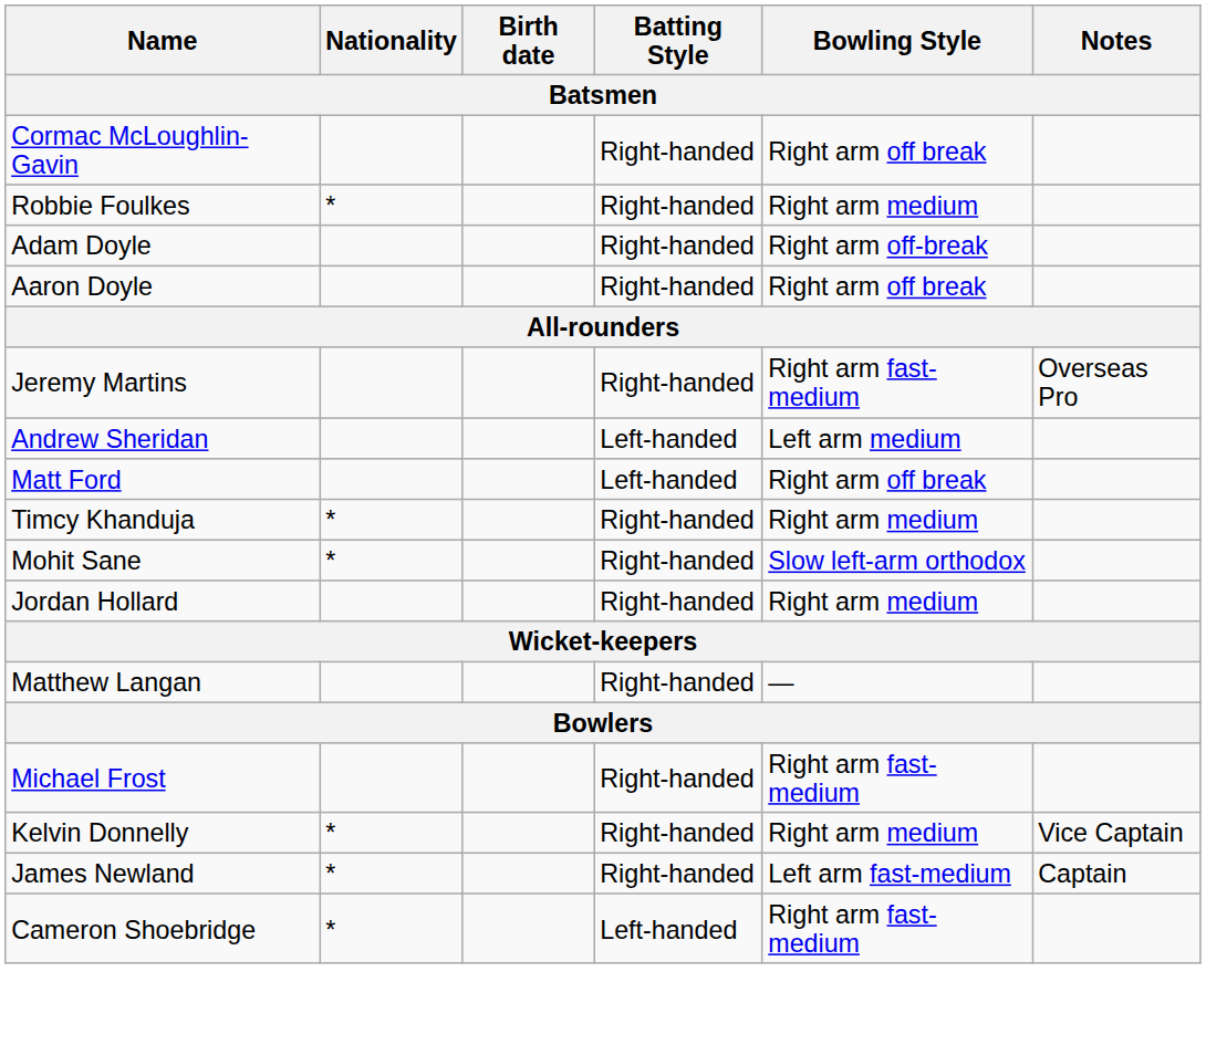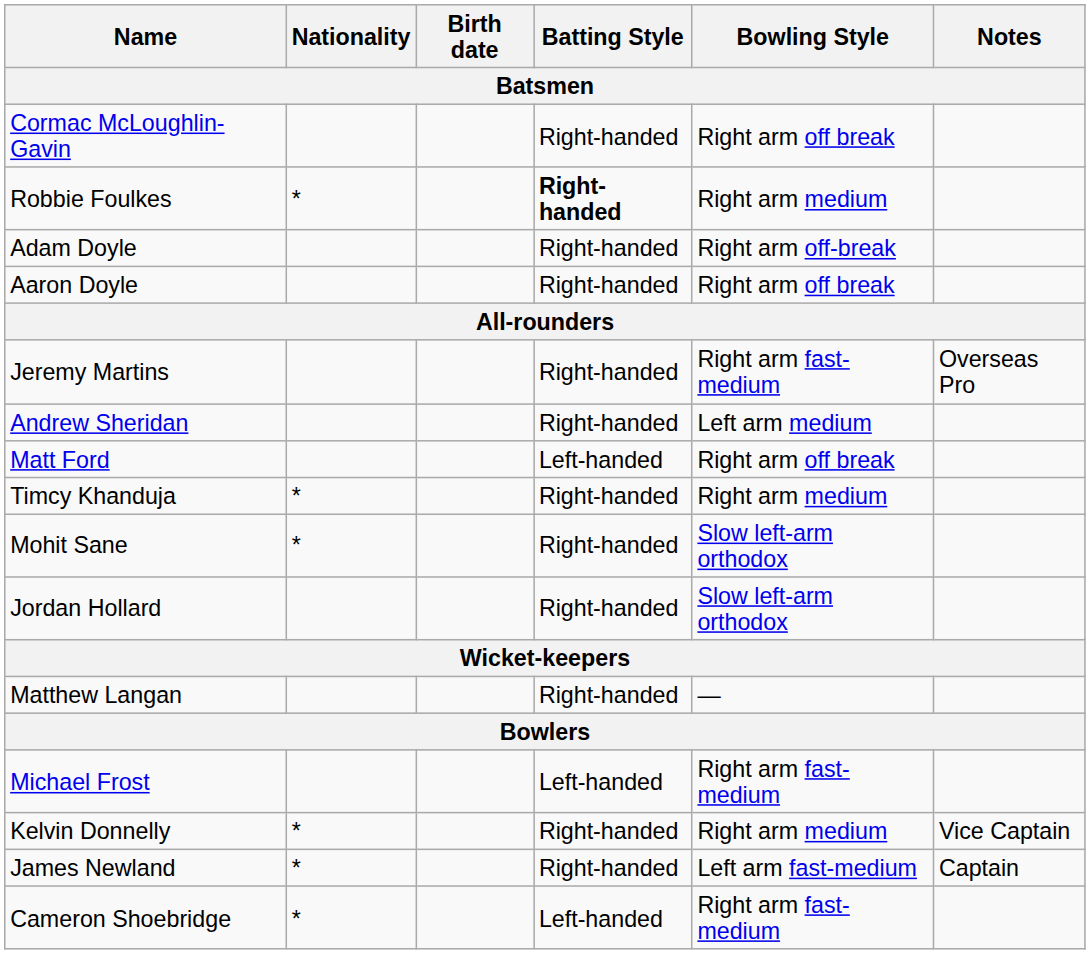 <table class="wikitable"  style="font-size:95%; width:80%;">
 <tr>
 <th>Name</th>
 <th>Nationality</th>
 <th>Birth date</th>
 <th>Batting Style</th>
 <th>Bowling Style</th>
 <th>Notes</th>
 </tr>
 <tr>
 <th colspan="6">Batsmen</th>
 </tr>
 <tr>
 <td><a href='#'>Cormac McLoughlin-Gavin</a></td>
 <td></td>
 <td></td>
 <td>Right-handed</td>
 <td>Right arm <a href='#'>off break</a></td>
 <td></td>
 </tr>
 <tr>
 <td>Robbie Foulkes</td>
 <td>*</td>
 <td></td>
-<td>Right-handed</td>
+<td><strong>Right-handed</strong></td>
 <td>Right arm <a href='#'>medium</a></td>
 <td></td>
 </tr>
 <tr>
 <td>Adam Doyle</td>
 <td></td>
 <td></td>
 <td>Right-handed</td>
 <td>Right arm <a href='#'>off-break</a></td>
 <td></td>
 </tr>
 <tr>
 <td>Aaron Doyle</td>
 <td></td>
 <td></td>
 <td>Right-handed</td>
 <td>Right arm <a href='#'>off break</a></td>
 <td></td>
 </tr>
 <tr>
 <th colspan="6">All-rounders</th>
 </tr>
 <tr>
 <td>Jeremy Martins</td>
 <td></td>
 <td></td>
 <td>Right-handed</td>
 <td>Right arm <a href='#'>fast-medium</a></td>
 <td>Overseas Pro</td>
 </tr>
 <tr>
 <td><a href='#'>Andrew Sheridan</a></td>
 <td></td>
 <td></td>
-<td>Left-handed</td>
+<td>Right-handed</td>
 <td>Left arm <a href='#'>medium</a></td>
 <td></td>
 </tr>
 <tr>
 <td><a href='#'>Matt Ford</a></td>
 <td></td>
 <td></td>
 <td>Left-handed</td>
 <td>Right arm <a href='#'>off break</a></td>
 <td></td>
 </tr>
 <tr>
 <td>Timcy Khanduja</td>
 <td>*</td>
 <td></td>
 <td>Right-handed</td>
 <td>Right arm <a href='#'>medium</a></td>
 <td></td>
 </tr>
 <tr>
 <td>Mohit Sane</td>
 <td>*</td>
 <td></td>
 <td>Right-handed</td>
 <td><a href='#'>Slow left-arm orthodox</a></td>
 <td></td>
 </tr>
 <tr>
 <td>Jordan Hollard</td>
 <td></td>
 <td></td>
 <td>Right-handed</td>
-<td>Right arm <a href='#'>medium</a></td>
+<td><a href='#'>Slow left-arm orthodox</a></td>
 <td></td>
 </tr>
 <tr>
 <th colspan="6">Wicket-keepers</th>
 </tr>
 <tr>
 <td>Matthew Langan</td>
 <td></td>
 <td></td>
 <td>Right-handed</td>
 <td>—</td>
 <td></td>
 </tr>
 <tr>
 <th colspan="6">Bowlers</th>
 </tr>
 <tr>
 <td><a href='#'>Michael Frost</a></td>
 <td></td>
 <td></td>
-<td>Right-handed</td>
+<td>Left-handed</td>
 <td>Right arm <a href='#'>fast-medium</a></td>
 <td></td>
 </tr>
 <tr>
 <td>Kelvin Donnelly</td>
 <td>*</td>
 <td></td>
 <td>Right-handed</td>
 <td>Right arm <a href='#'>medium</a></td>
 <td>Vice Captain</td>
 </tr>
 <tr>
 <td>James Newland</td>
 <td>*</td>
 <td></td>
 <td>Right-handed</td>
 <td>Left arm <a href='#'>fast-medium</a></td>
 <td>Captain</td>
 </tr>
 <tr>
 <td>Cameron Shoebridge</td>
 <td>*</td>
 <td></td>
 <td>Left-handed</td>
 <td>Right arm <a href='#'>fast-medium</a></td>
 <td></td>
 </tr>
 </table>
